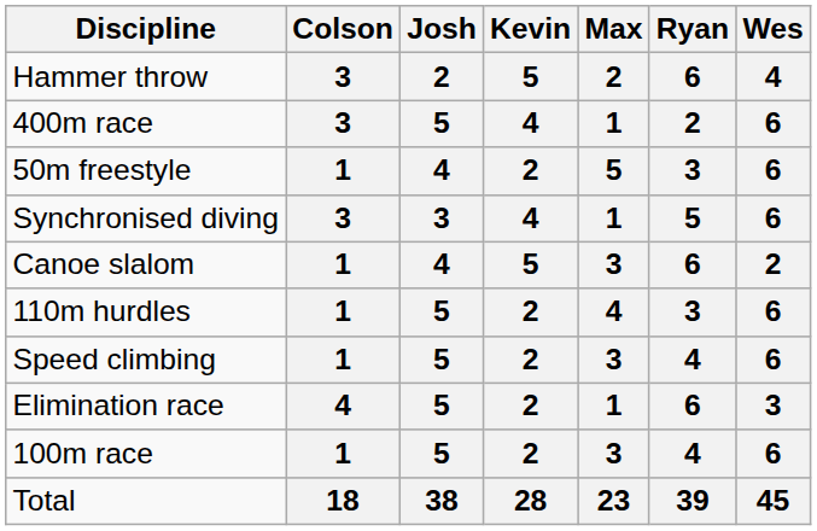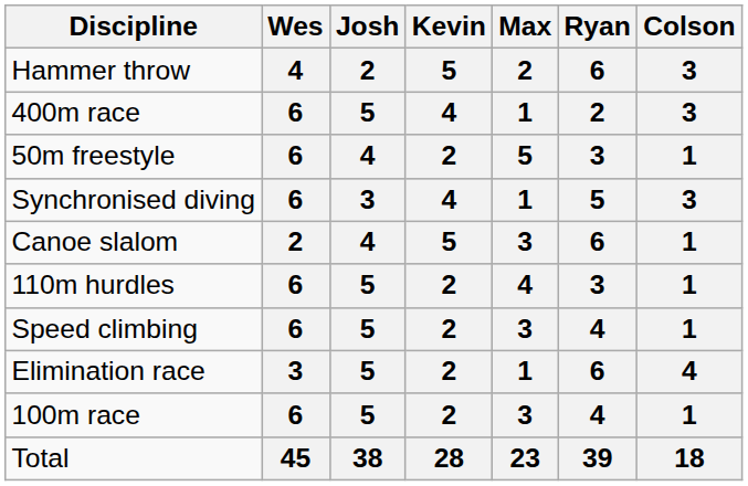 <table class="wikitable">
 <tr>
 <th>Discipline</th>
-<th>Colson</th>
+<th>Wes</th>
 <th>Josh</th>
 <th>Kevin</th>
 <th>Max</th>
 <th>Ryan</th>
-<th>Wes</th>
+<th>Colson</th>
 </tr>
 <tr>
 <td>Hammer throw</td>
-<th>3</th>
+<th>4</th>
 <th>2</th>
 <th>5</th>
 <th>2</th>
 <th>6</th>
-<th>4</th>
+<th>3</th>
 </tr>
 <tr>
 <td>400m race</td>
-<th>3</th>
+<th>6</th>
 <th>5</th>
 <th>4</th>
 <th>1</th>
 <th>2</th>
-<th>6</th>
+<th>3</th>
 </tr>
 <tr>
 <td>50m freestyle</td>
-<th>1</th>
+<th>6</th>
 <th>4</th>
 <th>2</th>
 <th>5</th>
 <th>3</th>
-<th>6</th>
+<th>1</th>
 </tr>
 <tr>
 <td>Synchronised diving</td>
-<th>3</th>
+<th>6</th>
 <th>3</th>
 <th>4</th>
 <th>1</th>
 <th>5</th>
-<th>6</th>
+<th>3</th>
 </tr>
 <tr>
 <td>Canoe slalom</td>
-<th>1</th>
+<th>2</th>
 <th>4</th>
 <th>5</th>
 <th>3</th>
 <th>6</th>
-<th>2</th>
+<th>1</th>
 </tr>
 <tr>
 <td>110m hurdles</td>
-<th>1</th>
+<th>6</th>
 <th>5</th>
 <th>2</th>
 <th>4</th>
 <th>3</th>
-<th>6</th>
+<th>1</th>
 </tr>
 <tr>
 <td>Speed climbing</td>
-<th>1</th>
+<th>6</th>
 <th>5</th>
 <th>2</th>
 <th>3</th>
 <th>4</th>
-<th>6</th>
+<th>1</th>
 </tr>
 <tr>
 <td>Elimination race</td>
-<th>4</th>
+<th>3</th>
 <th>5</th>
 <th>2</th>
 <th>1</th>
 <th>6</th>
-<th>3</th>
+<th>4</th>
 </tr>
 <tr>
 <td>100m race</td>
-<th>1</th>
+<th>6</th>
 <th>5</th>
 <th>2</th>
 <th>3</th>
 <th>4</th>
-<th>6</th>
+<th>1</th>
 </tr>
 <tr>
 <td>Total</td>
-<th>18</th>
+<th>45</th>
 <th>38</th>
 <th>28</th>
 <th>23</th>
 <th>39</th>
-<th>45</th>
+<th>18</th>
 </tr>
 </table>
